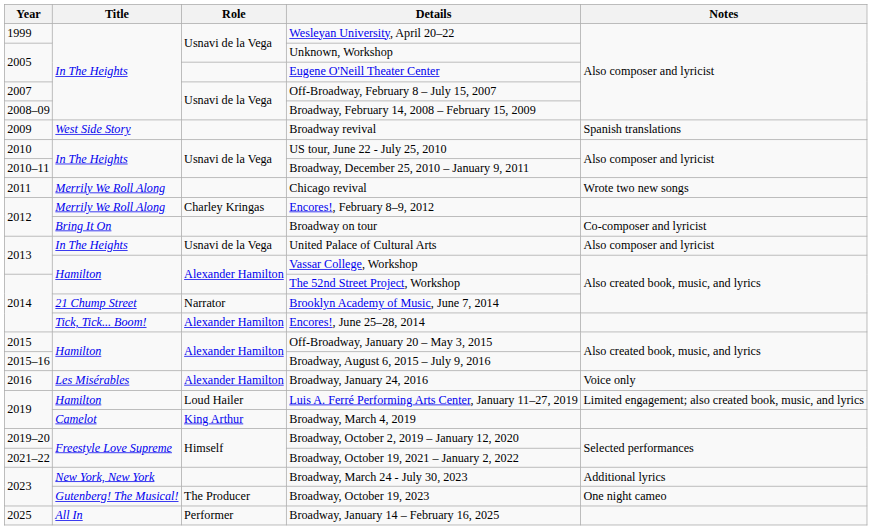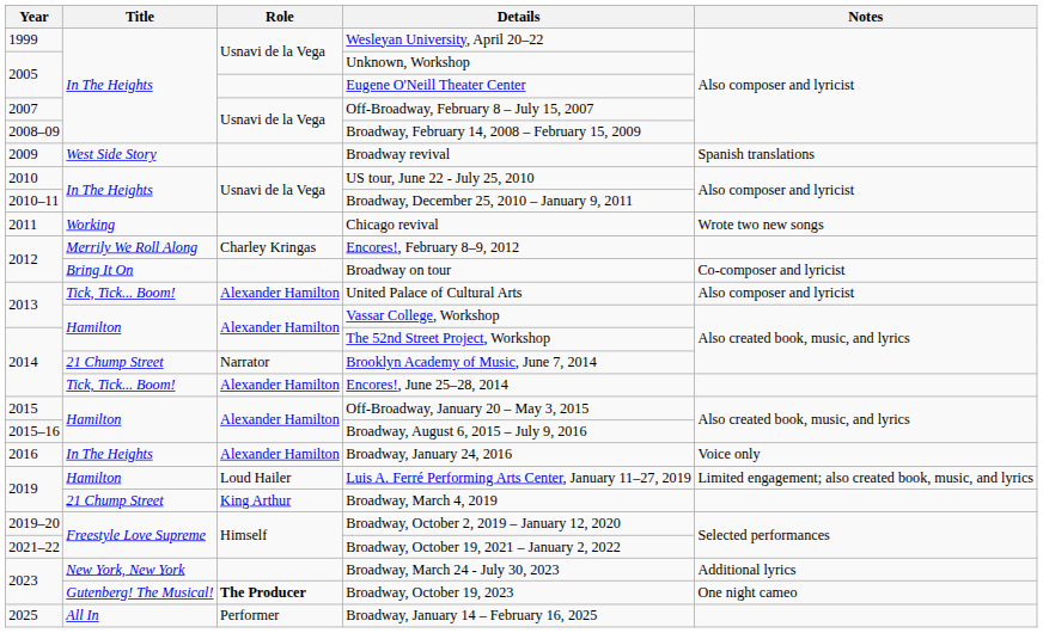 <table class = "wikitable unsortable">
 <tr>
 <th>Year</th>
 <th>Title</th>
 <th>Role</th>
 <th>Details</th>
 <th>Notes</th>
 </tr>
 <tr>
 <td>1999</td>
 <td rowspan="5"><em><a href='#'>In The Heights</a></em></td>
 <td rowspan=2>Usnavi de la Vega</td>
 <td><a href='#'>Wesleyan University</a>, April 20–22</td>
 <td rowspan="5">Also composer and lyricist</td>
 </tr>
 <tr>
 <td rowspan=2>2005</td>
 <td>Unknown, Workshop</td>
 </tr>
 <tr>
 <td></td>
 <td><a href='#'>Eugene O'Neill Theater Center</a></td>
 </tr>
 <tr>
 <td>2007</td>
 <td rowspan="2">Usnavi de la Vega</td>
 <td>Off-Broadway, February 8 – July 15, 2007</td>
 </tr>
 <tr>
 <td>2008–09</td>
 <td>Broadway, February 14, 2008 – February 15, 2009</td>
 </tr>
 <tr>
 <td>2009</td>
 <td><em><a href='#'>West Side Story</a></em></td>
 <td></td>
 <td>Broadway revival</td>
 <td>Spanish translations</td>
 </tr>
 <tr>
 <td>2010</td>
 <td rowspan=2><em><a href='#'>In The Heights</a></em></td>
 <td rowspan=2>Usnavi de la Vega</td>
 <td>US tour, June 22 - July 25, 2010</td>
 <td rowspan=2>Also composer and lyricist</td>
 </tr>
 <tr>
 <td>2010–11</td>
 <td>Broadway, December 25, 2010 – January 9, 2011</td>
 </tr>
 <tr>
 <td>2011</td>
-<td><em><a href='#'>Merrily We Roll Along</a></em></td>
+<td><em><a href='#'>Working</a></em></td>
 <td></td>
 <td>Chicago revival</td>
 <td>Wrote two new songs</td>
 </tr>
 <tr>
 <td rowspan=2>2012</td>
 <td><em><a href='#'>Merrily We Roll Along</a></em></td>
 <td>Charley Kringas</td>
 <td><a href='#'>Encores!</a>, February 8–9, 2012</td>
 <td></td>
 </tr>
 <tr>
 <td><em><a href='#'>Bring It On</a></em></td>
 <td></td>
 <td>Broadway on tour</td>
 <td>Co-composer and lyricist</td>
 </tr>
 <tr>
 <td rowspan=2>2013</td>
-<td><em><a href='#'>In The Heights</a></em></td>
-<td>Usnavi de la Vega</td>
+<td><em><a href='#'>Tick, Tick... Boom!</a></em></td>
+<td><a href='#'>Alexander Hamilton</a></td>
 <td>United Palace of Cultural Arts</td>
 <td>Also composer and lyricist</td>
 </tr>
 <tr>
 <td rowspan=2><em><a href='#'>Hamilton</a></em></td>
 <td rowspan=2><a href='#'>Alexander Hamilton</a></td>
 <td><a href='#'>Vassar College</a>, Workshop</td>
 <td rowspan=3>Also created book, music, and lyrics</td>
 </tr>
 <tr>
 <td rowspan=3>2014</td>
 <td><a href='#'>The 52nd Street Project</a>, Workshop</td>
 </tr>
 <tr>
 <td><em><a href='#'>21 Chump Street</a></em></td>
 <td>Narrator</td>
 <td><a href='#'>Brooklyn Academy of Music</a>, June 7, 2014</td>
 </tr>
 <tr>
 <td><em><a href='#'>Tick, Tick... Boom!</a></em></td>
 <td><a href='#'>Alexander Hamilton</a></td>
 <td><a href='#'>Encores!</a>, June 25–28, 2014</td>
 <td></td>
 </tr>
 <tr>
 <td>2015</td>
 <td rowspan="2"><em><a href='#'>Hamilton</a></em></td>
 <td rowspan="2"><a href='#'>Alexander Hamilton</a></td>
 <td>Off-Broadway, January 20 – May 3, 2015</td>
 <td rowspan="2">Also created book, music, and lyrics</td>
 </tr>
 <tr>
 <td>2015–16</td>
 <td>Broadway, August 6, 2015 – July 9, 2016</td>
 </tr>
 <tr>
 <td>2016</td>
-<td><em><a href='#'>Les Misérables</a></em></td>
+<td><em><a href='#'>In The Heights</a></em></td>
 <td><a href='#'>Alexander Hamilton</a></td>
 <td>Broadway, January 24, 2016</td>
 <td>Voice only</td>
 </tr>
 <tr>
 <td rowspan=2>2019</td>
 <td><em><a href='#'>Hamilton</a></em></td>
 <td>Loud Hailer</td>
 <td><a href='#'>Luis A. Ferré Performing Arts Center</a>, January 11–27, 2019</td>
 <td>Limited engagement; also created book, music, and lyrics</td>
 </tr>
 <tr>
-<td><em><a href='#'>Camelot</a></em></td>
+<td><em><a href='#'>21 Chump Street</a></em></td>
 <td><a href='#'>King Arthur</a></td>
 <td>Broadway, March 4, 2019</td>
 <td></td>
 </tr>
 <tr>
 <td>2019–20</td>
 <td rowspan="2"><em><a href='#'>Freestyle Love Supreme</a></em></td>
 <td rowspan="2">Himself</td>
 <td>Broadway, October 2, 2019 – January 12, 2020</td>
 <td rowspan="2">Selected performances</td>
 </tr>
 <tr>
 <td>2021–22</td>
 <td>Broadway, October 19, 2021 – January 2, 2022</td>
 </tr>
 <tr>
 <td rowspan=2>2023</td>
 <td><em><a href='#'>New York, New York</a></em></td>
 <td></td>
 <td>Broadway, March 24 - July 30, 2023</td>
 <td>Additional lyrics</td>
 </tr>
 <tr>
 <td><em><a href='#'>Gutenberg! The Musical!</a></em></td>
-<td>The Producer</td>
+<td><strong>The Producer</strong></td>
 <td>Broadway, October 19, 2023</td>
 <td>One night cameo</td>
 </tr>
 <tr>
 <td>2025</td>
 <td><em><a href='#'>All In</a></em></td>
 <td>Performer</td>
 <td>Broadway, January 14 – February 16, 2025</td>
 <td></td>
 </tr>
 </table>
